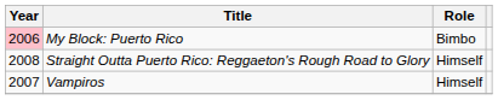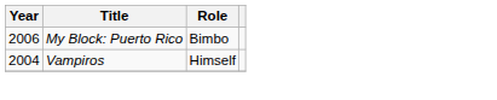 <table class="wikitable">
 <tr>
 <th>Year</th>
 <th>Title</th>
 <th>Role</th>
 <th></th>
 </tr>
 <tr>
-<td style="background: pink;">2006</td>
+<td>2006</td>
 <td><em>My Block: Puerto Rico</em></td>
 <td>Bimbo</td>
 <td></td>
 </tr>
 <tr>
-<td>2008</td>
-<td><em>Straight Outta Puerto Rico: Reggaeton's Rough Road to Glory</em></td>
-<td>Himself</td>
-<td></td>
-</tr>
-<tr>
-<td>2007</td>
+<td>2004</td>
 <td><em>Vampiros</em></td>
 <td>Himself</td>
 <td></td>
 </tr>
 <tr>
 </tr>
 </table>
